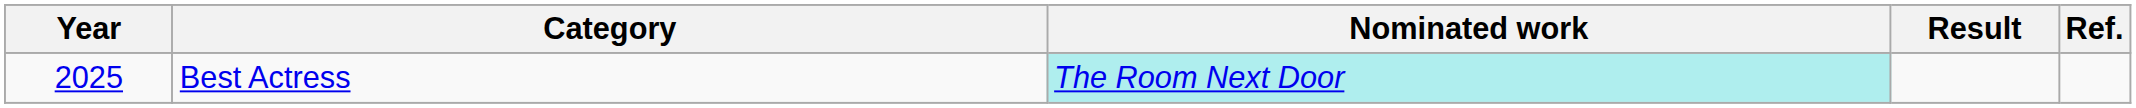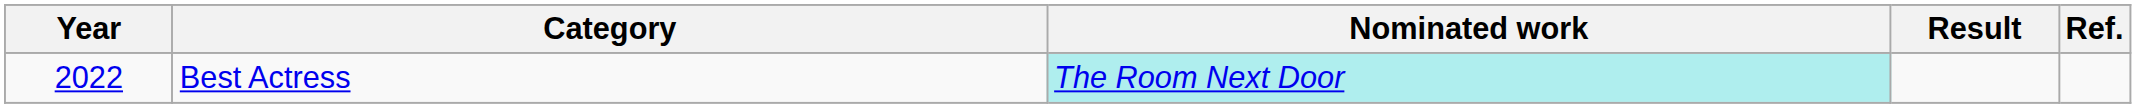 <table class=wikitable>
 <tr>
 <th scope="col" style="width:5em;">Year</th>
 <th scope="col" style="width:28em;">Category</th>
 <th scope="col" style="width:27em;">Nominated work</th>
 <th scope="col" style="width:5em;">Result</th>
 <th>Ref.</th>
 </tr>
 <tr>
-<td align=center><a href='#'>2025</a></td>
+<td align=center><a href='#'>2022</a></td>
 <td><a href='#'>Best Actress</a></td>
 <td style="background: paleturquoise;"><em><a href='#'>The Room Next Door</a></em></td>
 <td></td>
 <td style="text-align:center;"></td>
 </tr>
 </table>
